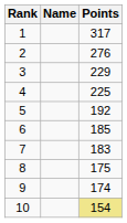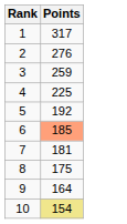 <table class="wikitable">
 <tr>
 <th>Rank</th>
-<th>Name</th>
 <th>Points</th>
 </tr>
 <tr>
 <td align=center>1</td>
-<td></td>
 <td align=center>317</td>
 </tr>
 <tr>
 <td align=center>2</td>
-<td></td>
 <td align=center>276</td>
 </tr>
 <tr>
 <td align=center>3</td>
-<td></td>
-<td align=center>229</td>
+<td align=center>259</td>
 </tr>
 <tr>
 <td align=center>4</td>
-<td></td>
 <td align=center>225</td>
 </tr>
 <tr>
 <td align=center>5</td>
-<td></td>
 <td align=center>192</td>
 </tr>
 <tr>
 <td align=center>6</td>
-<td></td>
-<td align=center>185</td>
+<td align=center style="background: lightsalmon;">185</td>
 </tr>
 <tr>
 <td align=center>7</td>
-<td></td>
-<td align=center>183</td>
+<td align=center>181</td>
 </tr>
 <tr>
 <td align=center>8</td>
-<td></td>
 <td align=center>175</td>
 </tr>
 <tr>
 <td align=center>9</td>
-<td></td>
-<td align=center>174</td>
+<td align=center>164</td>
 </tr>
 <tr>
 <td align=center>10</td>
-<td></td>
 <td align=center style="background: khaki;">154</td>
 </tr>
 </table>
